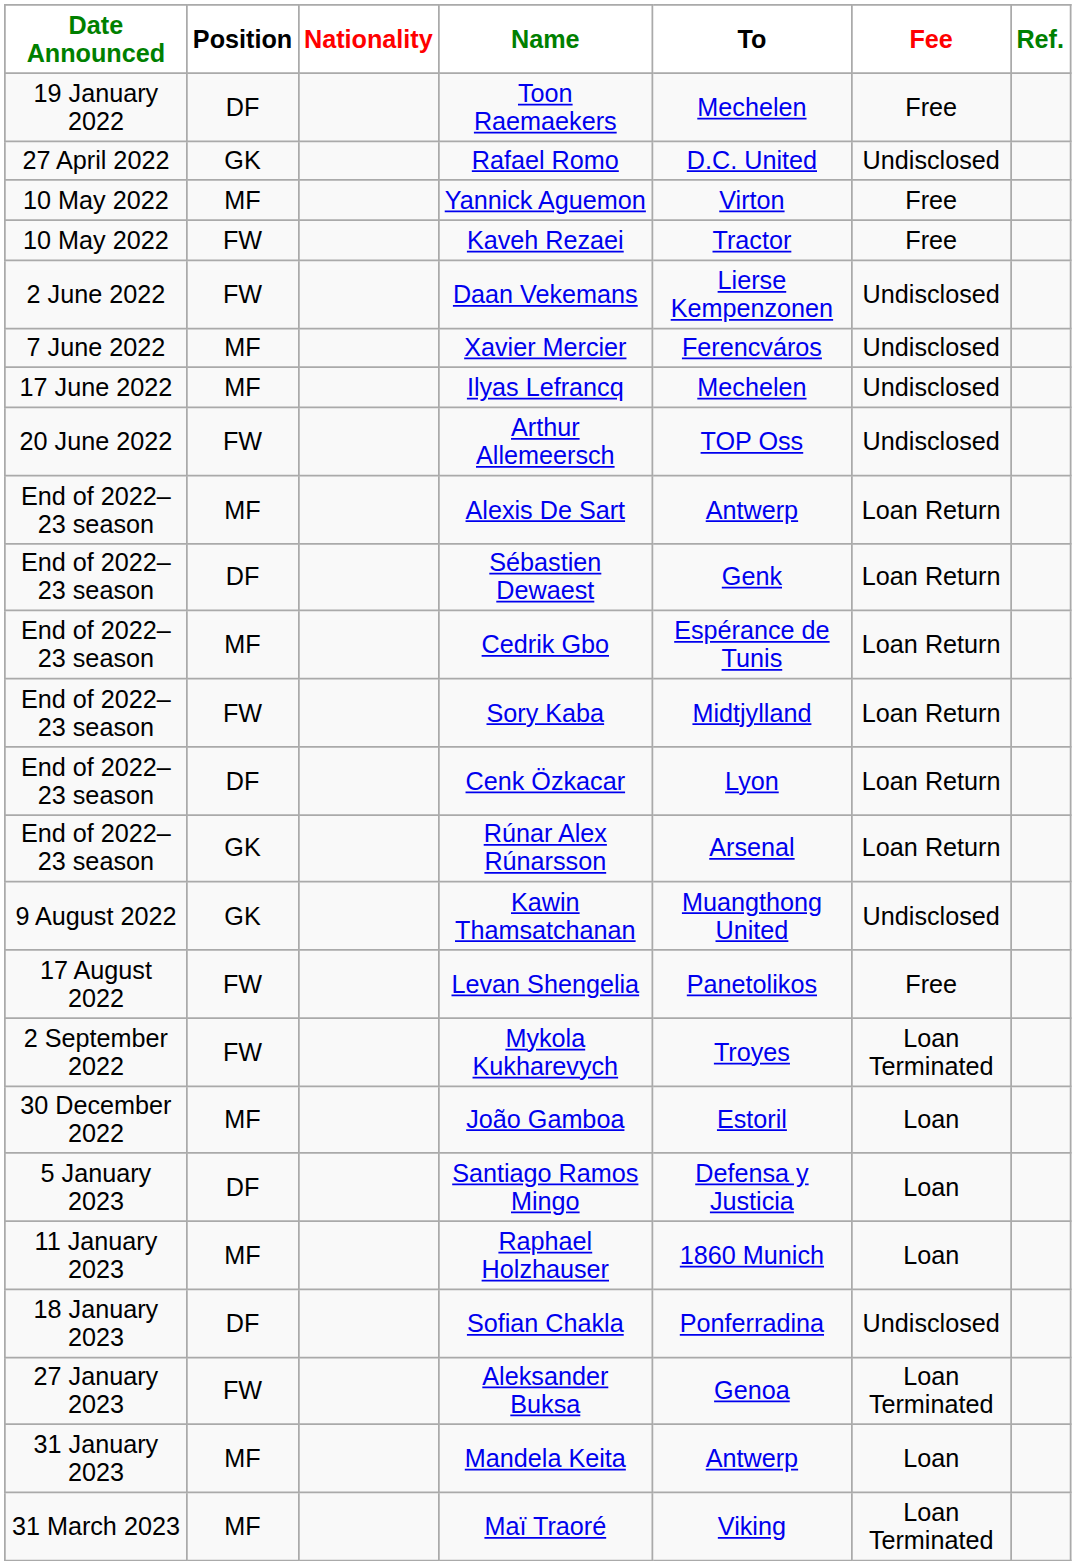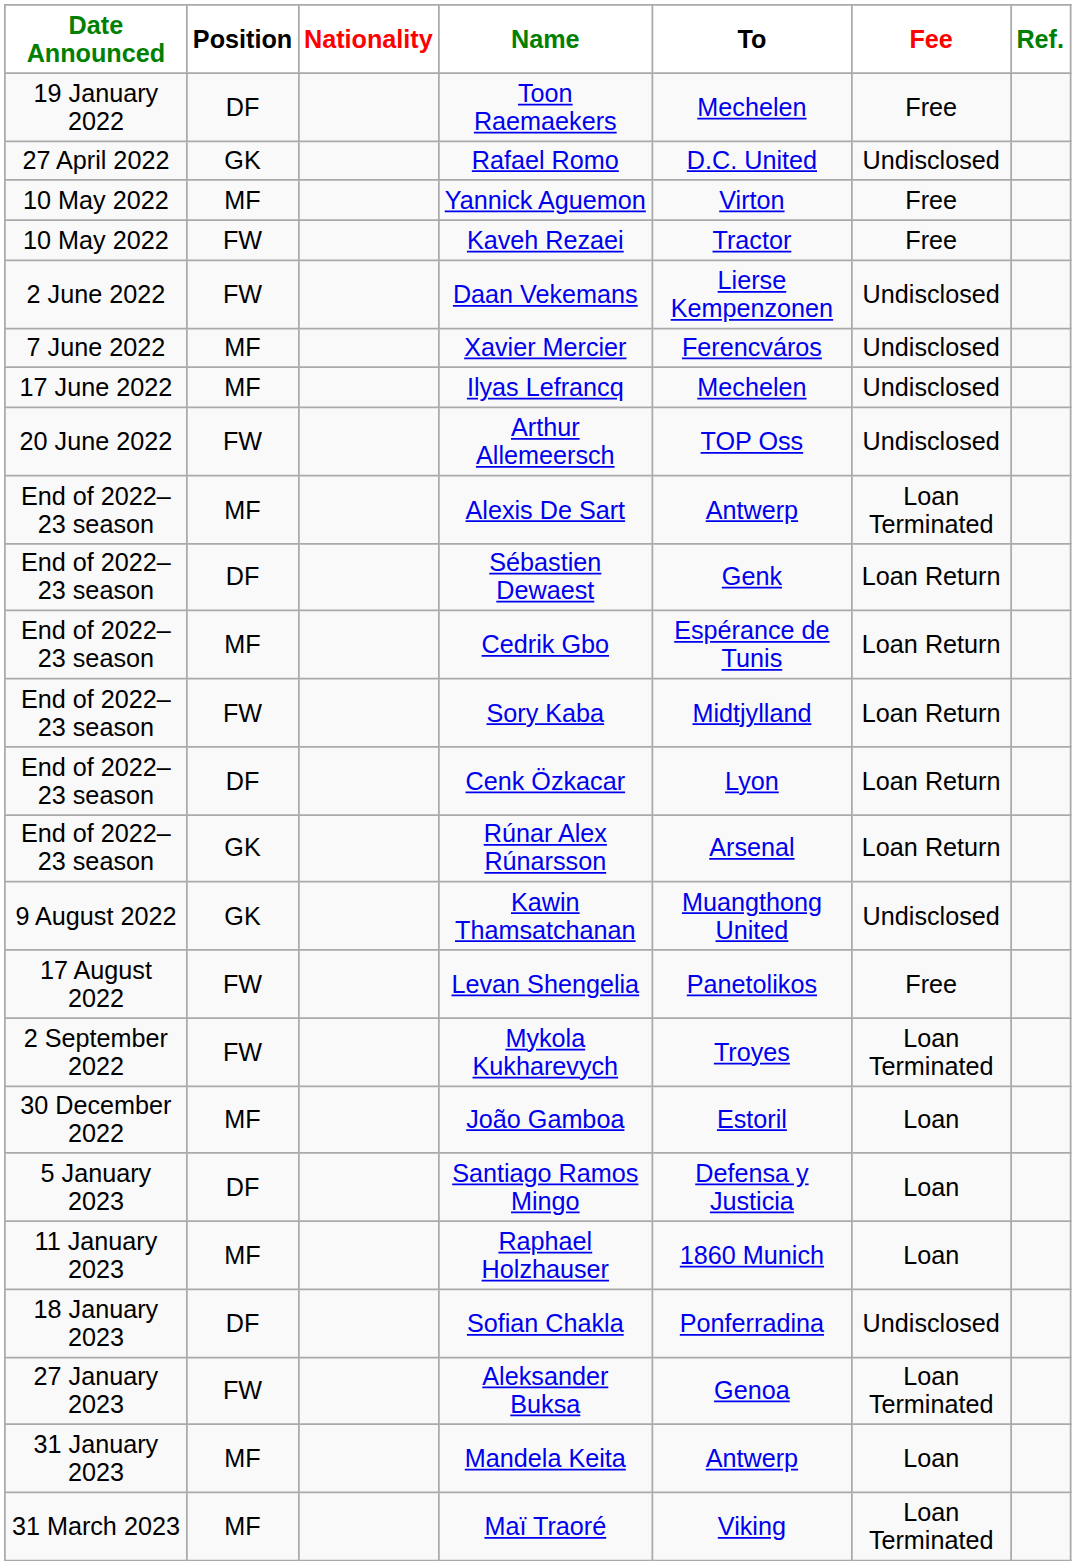 <table class="wikitable" style="text-align:center; font-size:90%">
 <tr>
 <th style="background:#FFFFFF; color:green; width:150px;">Date Announced</th>
 <th style="background:#FFFFFF; color:black; width:50px;">Position</th>
 <th style="background:#FFFFFF; color:red; width:50px;">Nationality</th>
 <th style="background:#FFFFFF; color:green; width:150px;">Name</th>
 <th style="background:#FFFFFF; color:black; width:150px;">To</th>
 <th style="background:#FFFFFF; color:red; width:100px;">Fee</th>
 <th style="background:#FFFFFF; color:green; width:25px;">Ref.</th>
 </tr>
 <tr>
 <td>19 January 2022</td>
 <td>DF</td>
 <td></td>
 <td><a href='#'>Toon Raemaekers</a></td>
 <td> <a href='#'>Mechelen</a></td>
 <td>Free</td>
 <td></td>
 </tr>
 <tr>
 <td>27 April 2022</td>
 <td>GK</td>
 <td></td>
 <td><a href='#'>Rafael Romo</a></td>
 <td> <a href='#'>D.C. United</a></td>
 <td>Undisclosed</td>
 <td></td>
 </tr>
 <tr>
 <td>10 May 2022</td>
 <td>MF</td>
 <td></td>
 <td><a href='#'>Yannick Aguemon</a></td>
 <td> <a href='#'>Virton</a></td>
 <td>Free</td>
 <td></td>
 </tr>
 <tr>
 <td>10 May 2022</td>
 <td>FW</td>
 <td></td>
 <td><a href='#'>Kaveh Rezaei</a></td>
 <td> <a href='#'>Tractor</a></td>
 <td>Free</td>
 <td></td>
 </tr>
 <tr>
 <td>2 June 2022</td>
 <td>FW</td>
 <td></td>
 <td><a href='#'>Daan Vekemans</a></td>
 <td> <a href='#'>Lierse Kempenzonen</a></td>
 <td>Undisclosed</td>
 <td></td>
 </tr>
 <tr>
 <td>7 June 2022</td>
 <td>MF</td>
 <td></td>
 <td><a href='#'>Xavier Mercier</a></td>
 <td> <a href='#'>Ferencváros</a></td>
 <td>Undisclosed</td>
 <td></td>
 </tr>
 <tr>
 <td>17 June 2022</td>
 <td>MF</td>
 <td></td>
 <td><a href='#'>Ilyas Lefrancq</a></td>
 <td> <a href='#'>Mechelen</a></td>
 <td>Undisclosed</td>
 <td></td>
 </tr>
 <tr>
 <td>20 June 2022</td>
 <td>FW</td>
 <td></td>
 <td><a href='#'>Arthur Allemeersch</a></td>
 <td> <a href='#'>TOP Oss</a></td>
 <td>Undisclosed</td>
 <td></td>
 </tr>
 <tr>
 <td>End of 2022–23 season</td>
 <td>MF</td>
 <td></td>
 <td><a href='#'>Alexis De Sart</a></td>
 <td> <a href='#'>Antwerp</a></td>
-<td>Loan Return</td>
+<td>Loan Terminated</td>
 <td></td>
 </tr>
 <tr>
 <td>End of 2022–23 season</td>
 <td>DF</td>
 <td></td>
 <td><a href='#'>Sébastien Dewaest</a></td>
 <td> <a href='#'>Genk</a></td>
 <td>Loan Return</td>
 <td></td>
 </tr>
 <tr>
 <td>End of 2022–23 season</td>
 <td>MF</td>
 <td></td>
 <td><a href='#'>Cedrik Gbo</a></td>
 <td> <a href='#'>Espérance de Tunis</a></td>
 <td>Loan Return</td>
 <td></td>
 </tr>
 <tr>
 <td>End of 2022–23 season</td>
 <td>FW</td>
 <td></td>
 <td><a href='#'>Sory Kaba</a></td>
 <td> <a href='#'>Midtjylland</a></td>
 <td>Loan Return</td>
 <td></td>
 </tr>
 <tr>
 <td>End of 2022–23 season</td>
 <td>DF</td>
 <td></td>
 <td><a href='#'>Cenk Özkacar</a></td>
 <td> <a href='#'>Lyon</a></td>
 <td>Loan Return</td>
 <td></td>
 </tr>
 <tr>
 <td>End of 2022–23 season</td>
 <td>GK</td>
 <td></td>
 <td><a href='#'>Rúnar Alex Rúnarsson</a></td>
 <td> <a href='#'>Arsenal</a></td>
 <td>Loan Return</td>
 <td></td>
 </tr>
 <tr>
 <td>9 August 2022</td>
 <td>GK</td>
 <td></td>
 <td><a href='#'>Kawin Thamsatchanan</a></td>
 <td> <a href='#'>Muangthong United</a></td>
 <td>Undisclosed</td>
 <td></td>
 </tr>
 <tr>
 <td>17 August 2022</td>
 <td>FW</td>
 <td></td>
 <td><a href='#'>Levan Shengelia</a></td>
 <td> <a href='#'>Panetolikos</a></td>
 <td>Free</td>
 <td></td>
 </tr>
 <tr>
 <td>2 September 2022</td>
 <td>FW</td>
 <td></td>
 <td><a href='#'>Mykola Kukharevych</a></td>
 <td> <a href='#'>Troyes</a></td>
 <td>Loan Terminated</td>
 <td></td>
 </tr>
 <tr>
 <td>30 December 2022</td>
 <td>MF</td>
 <td></td>
 <td><a href='#'>João Gamboa</a></td>
 <td> <a href='#'>Estoril</a></td>
 <td>Loan</td>
 <td></td>
 </tr>
 <tr>
 <td>5 January 2023</td>
 <td>DF</td>
 <td></td>
 <td><a href='#'>Santiago Ramos Mingo</a></td>
 <td> <a href='#'>Defensa y Justicia</a></td>
 <td>Loan</td>
 <td></td>
 </tr>
 <tr>
 <td>11 January 2023</td>
 <td>MF</td>
 <td></td>
 <td><a href='#'>Raphael Holzhauser</a></td>
 <td> <a href='#'>1860 Munich</a></td>
 <td>Loan</td>
 <td></td>
 </tr>
 <tr>
 <td>18 January 2023</td>
 <td>DF</td>
 <td></td>
 <td><a href='#'>Sofian Chakla</a></td>
 <td> <a href='#'>Ponferradina</a></td>
 <td>Undisclosed</td>
 <td></td>
 </tr>
 <tr>
 <td>27 January 2023</td>
 <td>FW</td>
 <td></td>
 <td><a href='#'>Aleksander Buksa</a></td>
 <td> <a href='#'>Genoa</a></td>
 <td>Loan Terminated</td>
 <td></td>
 </tr>
 <tr>
 <td>31 January 2023</td>
 <td>MF</td>
 <td></td>
 <td><a href='#'>Mandela Keita</a></td>
 <td> <a href='#'>Antwerp</a></td>
 <td>Loan</td>
 <td></td>
 </tr>
 <tr>
 <td>31 March 2023</td>
 <td>MF</td>
 <td></td>
 <td><a href='#'>Maï Traoré</a></td>
 <td> <a href='#'>Viking</a></td>
 <td>Loan Terminated</td>
 <td></td>
 </tr>
 </table>
